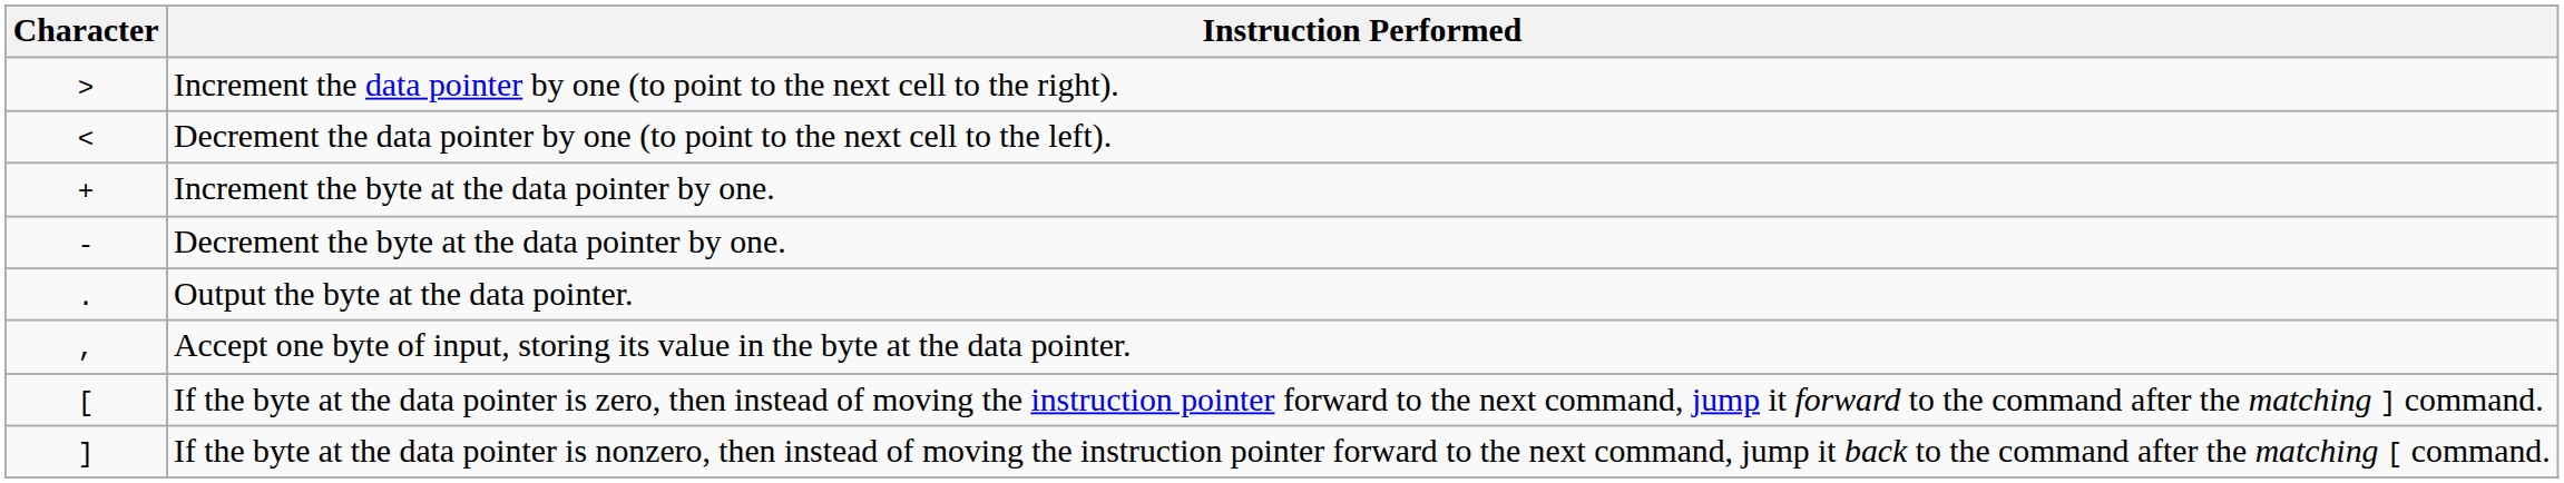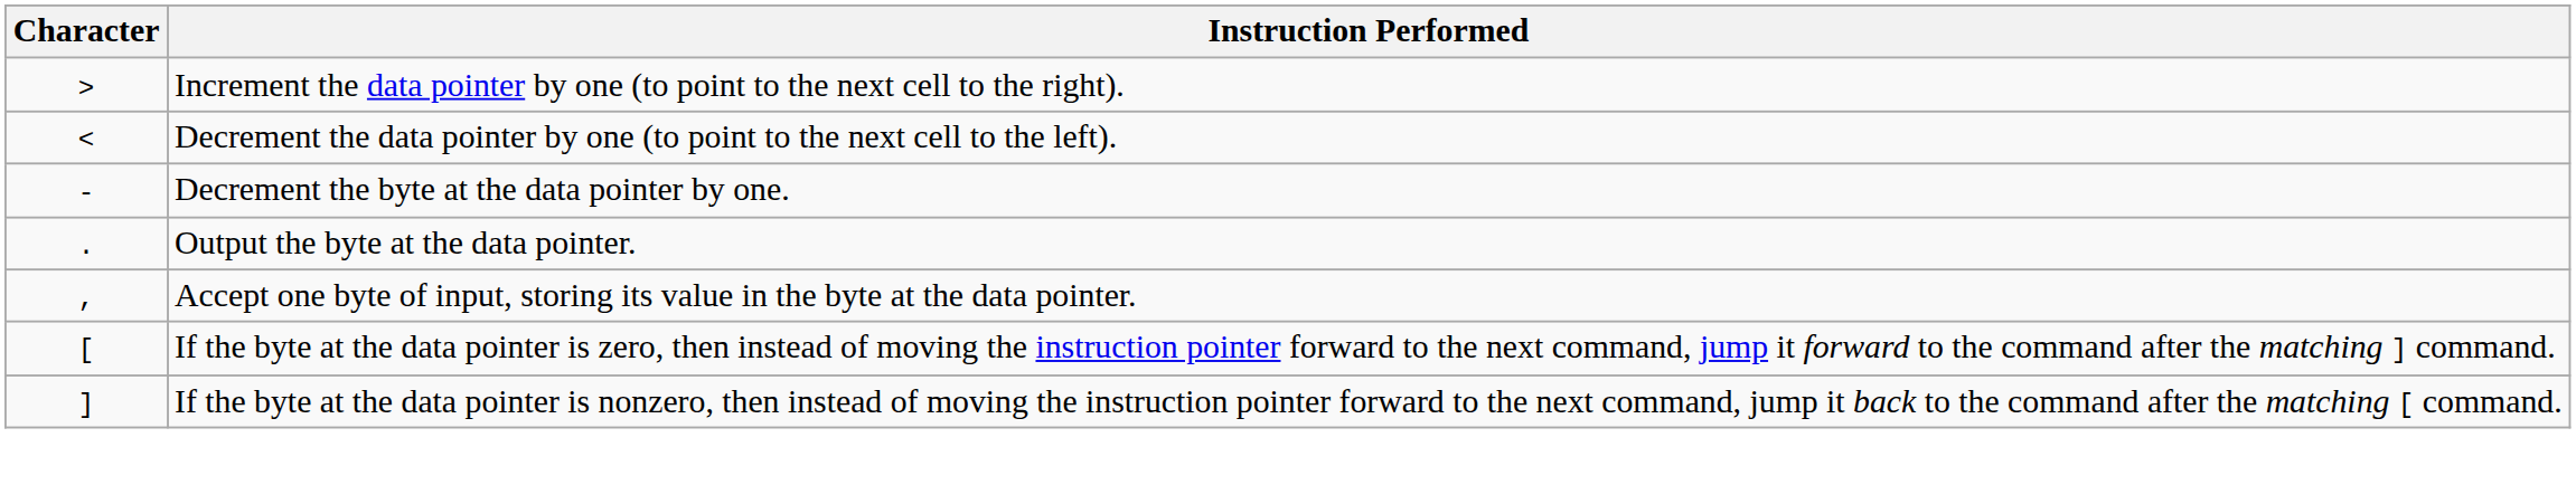 <table class="wikitable">
 <tr>
 <th style="text-align:center;">Character</th>
 <th align="left">Instruction Performed</th>
 </tr>
 <tr>
 <td style="text-align:center"><code>></code></td>
 <td>Increment the <a href='#'>data pointer</a> by one (to point to the next cell to the right).</td>
 </tr>
 <tr>
 <td style="text-align:center"><code><</code></td>
 <td>Decrement the data pointer by one (to point to the next cell to the left).</td>
-</tr>
-<tr>
-<td style="text-align:center"><code>+</code></td>
-<td>Increment the byte at the data pointer by one.</td>
 </tr>
 <tr>
 <td style="text-align:center"><code>-</code></td>
 <td>Decrement the byte at the data pointer by one.</td>
 </tr>
 <tr>
 <td style="text-align:center"><code>.</code></td>
 <td>Output the byte at the data pointer.</td>
 </tr>
 <tr>
 <td style="text-align:center"><code>,</code></td>
 <td>Accept one byte of input, storing its value in the byte at the data pointer.</td>
 </tr>
 <tr>
 <td style="text-align:center"><code>[</code></td>
 <td>If the byte at the data pointer is zero, then instead of moving the <a href='#'>instruction pointer</a> forward to the next command, <a href='#'>jump</a> it <em>forward</em> to the command after the <em>matching</em> <code>]</code> command.</td>
 </tr>
 <tr>
 <td style="text-align:center"><code>]</code></td>
 <td>If the byte at the data pointer is nonzero, then instead of moving the instruction pointer forward to the next command, jump it <em>back</em> to the command after the <em>matching</em> <code>[</code> command.</td>
 </tr>
 </table>
